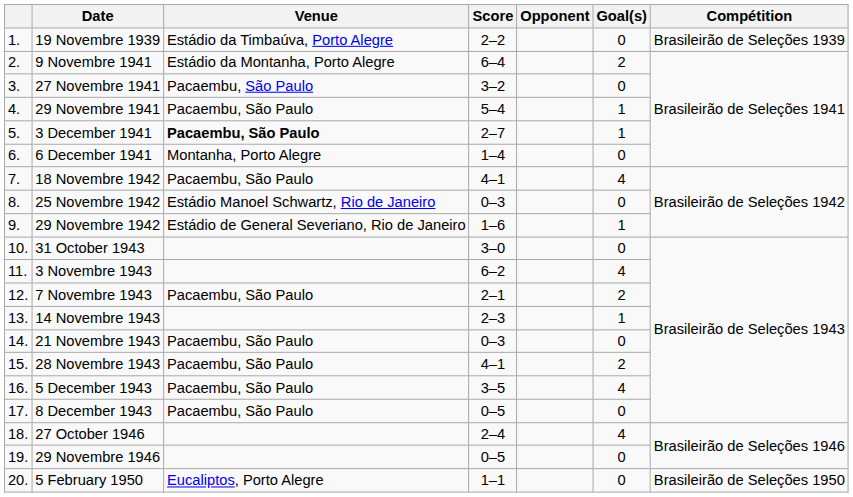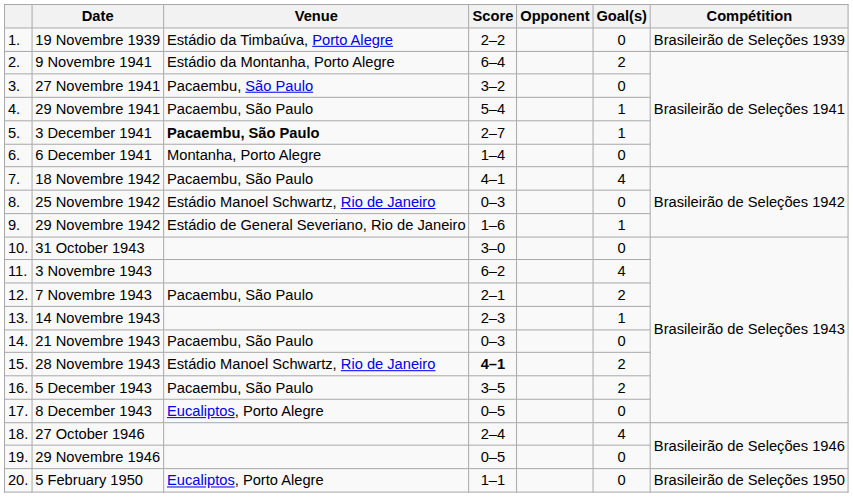 <table class="wikitable collapsible collapsed" style="font-size:90%">
 <tr>
 <th></th>
 <th>Date</th>
 <th>Venue</th>
 <th>Score</th>
 <th>Opponent</th>
 <th>Goal(s)</th>
 <th>Compétition</th>
 </tr>
 <tr>
 <td>1.</td>
 <td>19 Novembre 1939</td>
 <td>Estádio da Timbaúva, <a href='#'>Porto Alegre</a></td>
 <td align="center">2–2</td>
 <td></td>
 <td align="center">0</td>
 <td>Brasileirão de Seleções 1939</td>
 </tr>
 <tr>
 <td>2.</td>
 <td>9 Novembre 1941</td>
 <td>Estádio da Montanha, Porto Alegre</td>
 <td align="center">6–4</td>
 <td></td>
 <td align="center">2</td>
 <td rowspan="5">Brasileirão de Seleções 1941</td>
 </tr>
 <tr>
 <td>3.</td>
 <td>27 Novembre 1941</td>
 <td>Pacaembu, <a href='#'>São Paulo</a></td>
 <td align="center">3–2</td>
 <td></td>
 <td align="center">0</td>
 </tr>
 <tr>
 <td>4.</td>
 <td>29 Novembre 1941</td>
 <td>Pacaembu, São Paulo</td>
 <td align="center">5–4</td>
 <td></td>
 <td align="center">1</td>
 </tr>
 <tr>
 <td>5.</td>
 <td>3 December 1941</td>
 <td><strong>Pacaembu, São Paulo</strong></td>
 <td align="center">2–7</td>
 <td></td>
 <td align="center">1</td>
 </tr>
 <tr>
 <td>6.</td>
 <td>6 December 1941</td>
 <td>Montanha, Porto Alegre</td>
 <td align="center">1–4</td>
 <td></td>
 <td align="center">0</td>
 </tr>
 <tr>
 <td>7.</td>
 <td>18 Novembre 1942</td>
 <td>Pacaembu, São Paulo</td>
 <td align="center">4–1</td>
 <td></td>
 <td align="center">4</td>
 <td rowspan="3">Brasileirão de Seleções 1942</td>
 </tr>
 <tr>
 <td>8.</td>
 <td>25 Novembre 1942</td>
 <td>Estádio Manoel Schwartz, <a href='#'>Rio de Janeiro</a></td>
 <td align="center">0–3</td>
 <td></td>
 <td align="center">0</td>
 </tr>
 <tr>
 <td>9.</td>
 <td>29 Novembre 1942</td>
 <td>Estádio de General Severiano, Rio de Janeiro</td>
 <td align="center">1–6</td>
 <td></td>
 <td align="center">1</td>
 </tr>
 <tr>
 <td>10.</td>
 <td>31 October  1943</td>
 <td></td>
 <td align="center">3–0</td>
 <td></td>
 <td align="center">0</td>
 <td rowspan="8">Brasileirão de Seleções 1943</td>
 </tr>
 <tr>
 <td>11.</td>
 <td>3 Novembre 1943</td>
 <td></td>
 <td align="center">6–2</td>
 <td></td>
 <td align="center">4</td>
 </tr>
 <tr>
 <td>12.</td>
 <td>7 Novembre 1943</td>
 <td>Pacaembu, São Paulo</td>
 <td align="center">2–1</td>
 <td></td>
 <td align="center">2</td>
 </tr>
 <tr>
 <td>13.</td>
 <td>14 Novembre 1943</td>
 <td></td>
 <td align="center">2–3</td>
 <td></td>
 <td align="center">1</td>
 </tr>
 <tr>
 <td>14.</td>
 <td>21 Novembre 1943</td>
 <td>Pacaembu, São Paulo</td>
 <td align="center">0–3</td>
 <td></td>
 <td align="center">0</td>
 </tr>
 <tr>
 <td>15.</td>
 <td>28 Novembre 1943</td>
-<td>Pacaembu, São Paulo</td>
-<td align="center">4–1</td>
+<td>Estádio Manoel Schwartz, <a href='#'>Rio de Janeiro</a></td>
+<td align="center"><strong>4–1</strong></td>
 <td></td>
 <td align="center">2</td>
 </tr>
 <tr>
 <td>16.</td>
 <td>5 December 1943</td>
 <td>Pacaembu, São Paulo</td>
 <td align="center">3–5</td>
 <td></td>
-<td align="center">4</td>
+<td align="center">2</td>
 </tr>
 <tr>
 <td>17.</td>
 <td>8 December 1943</td>
-<td>Pacaembu, São Paulo</td>
+<td><a href='#'>Eucaliptos</a>, Porto Alegre</td>
 <td align="center">0–5</td>
 <td></td>
 <td align="center">0</td>
 </tr>
 <tr>
 <td>18.</td>
 <td>27 October 1946</td>
 <td></td>
 <td align="center">2–4</td>
 <td></td>
 <td align="center">4</td>
 <td rowspan="2">Brasileirão de Seleções 1946</td>
 </tr>
 <tr>
 <td>19.</td>
 <td>29 Novembre 1946</td>
 <td></td>
 <td align="center">0–5</td>
 <td></td>
 <td align="center">0</td>
 </tr>
 <tr>
 <td>20.</td>
 <td>5 February 1950</td>
 <td><a href='#'>Eucaliptos</a>, Porto Alegre</td>
 <td align="center">1–1</td>
 <td></td>
 <td align="center">0</td>
 <td>Brasileirão de Seleções 1950</td>
 </tr>
 </table>
